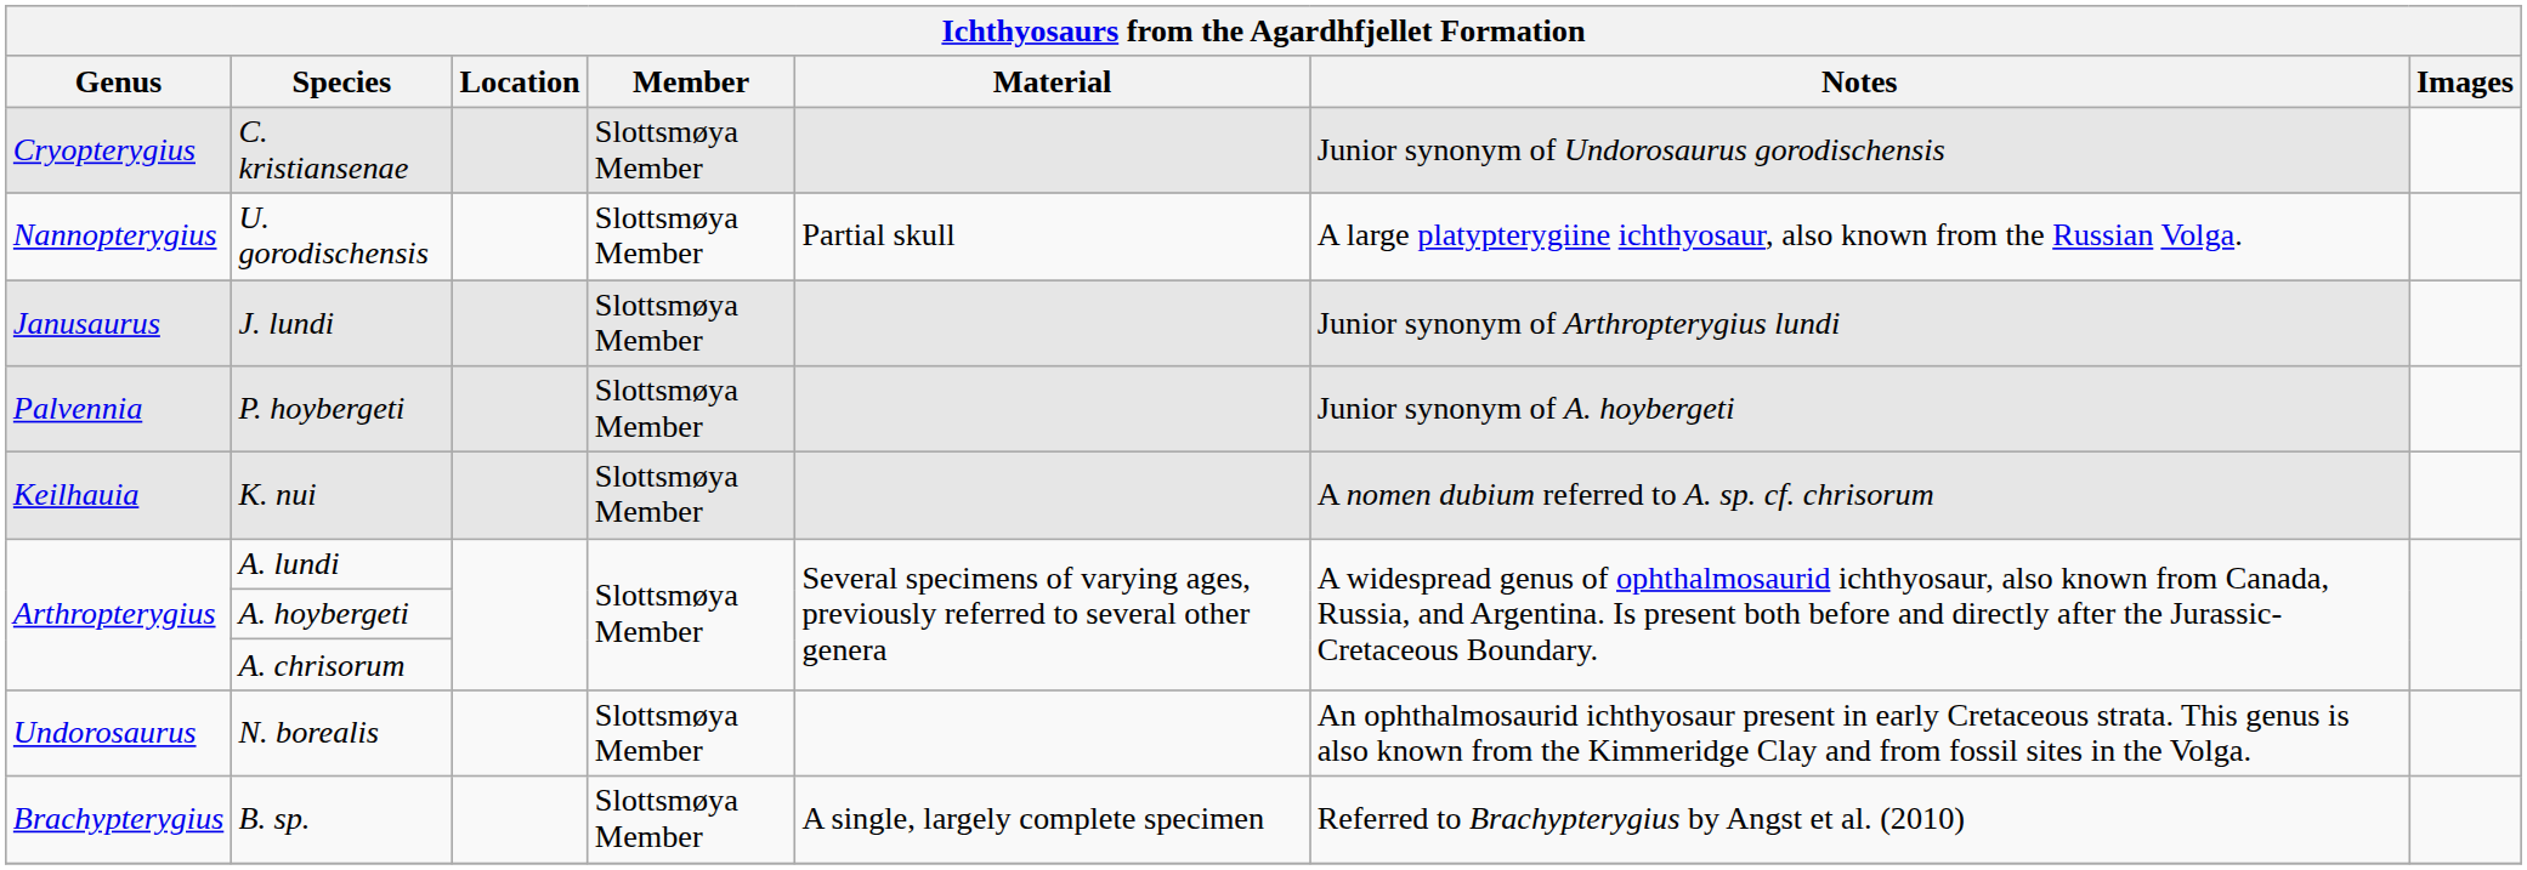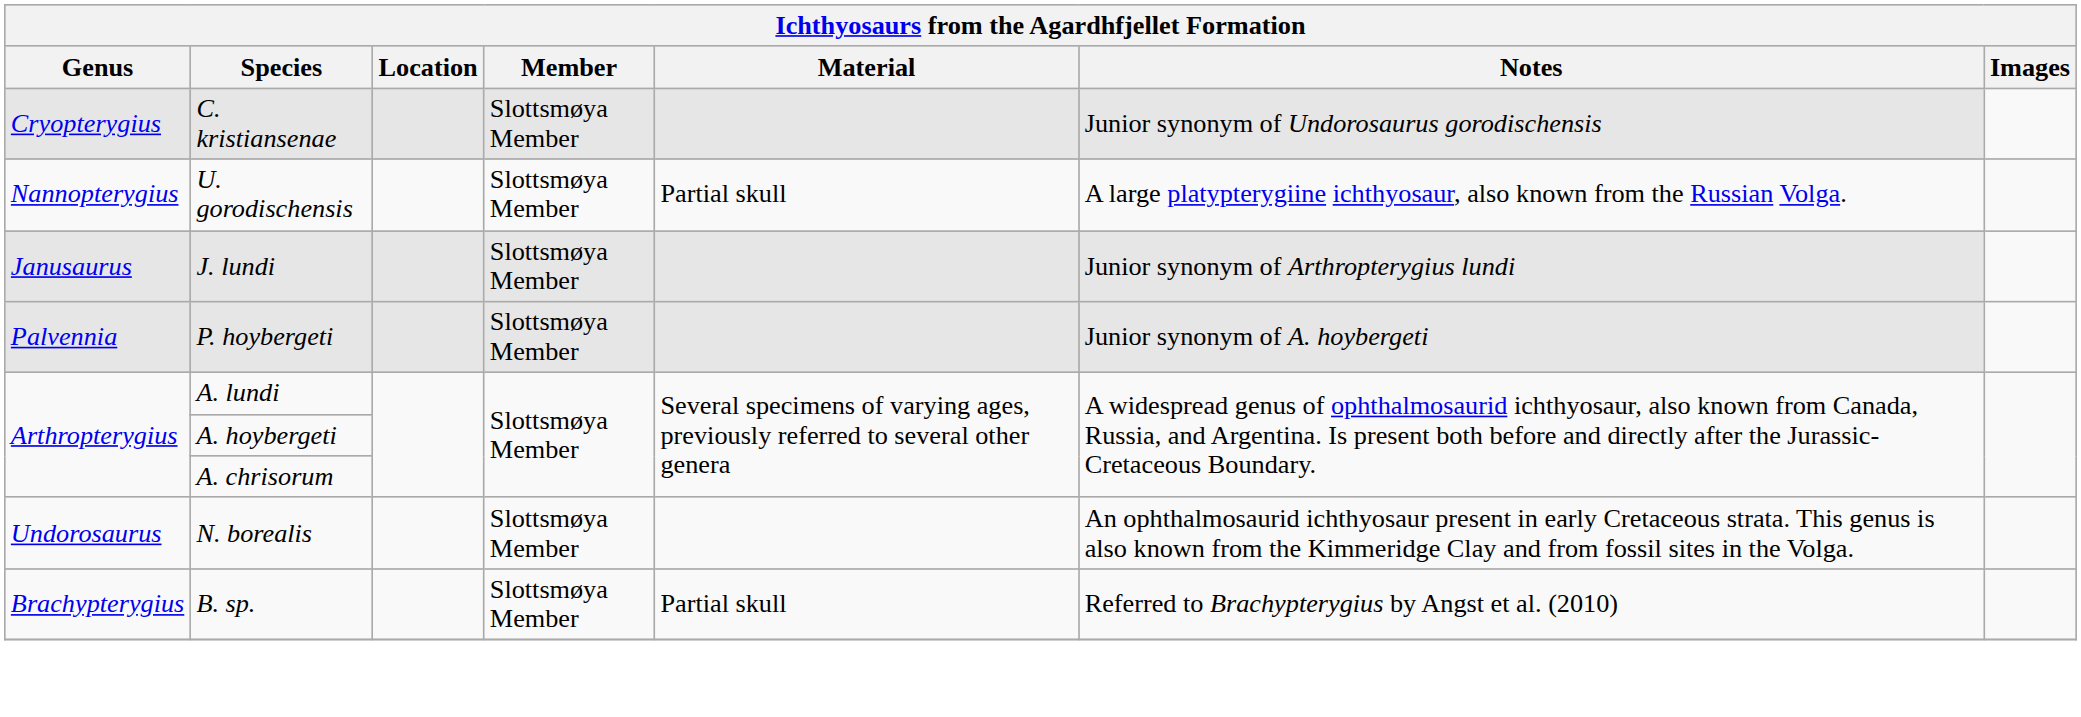 <table class="wikitable"  style="margin:auto; width:100%;">
 <tr>
 <th colspan="7" align="center"><strong><a href='#'>Ichthyosaurs</a> from the Agardhfjellet Formation</strong></th>
 </tr>
 <tr>
 <th>Genus</th>
 <th>Species</th>
 <th>Location</th>
 <th>Member</th>
 <th>Material</th>
 <th>Notes</th>
 <th>Images</th>
 </tr>
 <tr>
 <td style="background:#E6E6E6;"><em><a href='#'>Cryopterygius</a></em></td>
 <td style="background:#E6E6E6;"><em>C. kristiansenae</em></td>
 <td style="background:#E6E6E6;"></td>
 <td style="background:#E6E6E6;">Slottsmøya Member</td>
 <td style="background:#E6E6E6;"></td>
 <td style="background:#E6E6E6;">Junior synonym of <em>Undorosaurus gorodischensis</em></td>
 <td></td>
 </tr>
 <tr>
 <td><em><a href='#'>Nannopterygius</a></em></td>
 <td><em>U. gorodischensis</em></td>
 <td></td>
 <td>Slottsmøya Member</td>
 <td>Partial skull</td>
 <td>A large <a href='#'>platypterygiine</a> <a href='#'>ichthyosaur</a>, also known from the <a href='#'>Russian</a> <a href='#'>Volga</a>.</td>
 <td></td>
 </tr>
 <tr>
 <td style="background:#E6E6E6;"><em><a href='#'>Janusaurus</a></em></td>
 <td style="background:#E6E6E6;"><em>J. lundi</em></td>
 <td style="background:#E6E6E6;"></td>
 <td style="background:#E6E6E6;">Slottsmøya Member</td>
 <td style="background:#E6E6E6;"></td>
 <td style="background:#E6E6E6;">Junior synonym of <em>Arthropterygius lundi</em></td>
 <td></td>
 </tr>
 <tr>
 <td style="background:#E6E6E6;"><em><a href='#'>Palvennia</a></em></td>
 <td style="background:#E6E6E6;"><em>P. hoybergeti</em></td>
 <td style="background:#E6E6E6;"></td>
 <td style="background:#E6E6E6;">Slottsmøya Member</td>
 <td style="background:#E6E6E6;"></td>
 <td style="background:#E6E6E6;">Junior synonym of <em>A. hoybergeti</em></td>
 <td></td>
 </tr>
 <tr>
-<td style="background:#E6E6E6;"><em><a href='#'>Keilhauia</a></em></td>
-<td style="background:#E6E6E6;"><em>K. nui</em></td>
-<td style="background:#E6E6E6;"></td>
-<td style="background:#E6E6E6;">Slottsmøya Member</td>
-<td style="background:#E6E6E6;"></td>
-<td style="background:#E6E6E6;">A <em>nomen dubium</em> referred to <em>A. sp. cf. chrisorum</em></td>
-<td></td>
-</tr>
-<tr>
 <td rowspan=3><em><a href='#'>Arthropterygius</a></em></td>
 <td><em>A. lundi</em></td>
 <td rowspan=3></td>
 <td rowspan=3>Slottsmøya Member</td>
 <td rowspan=3>Several specimens of varying ages, previously referred to several other genera</td>
 <td rowspan=3>A widespread genus of <a href='#'>ophthalmosaurid</a> ichthyosaur, also known from Canada, Russia, and Argentina. Is present both before and directly after the Jurassic-Cretaceous Boundary.</td>
 <td rowspan=3></td>
 </tr>
 <tr>
 <td><em>A. hoybergeti</em></td>
 </tr>
 <tr>
 <td><em>A. chrisorum</em></td>
 </tr>
 <tr>
 <td><em><a href='#'>Undorosaurus</a></em></td>
 <td><em>N. borealis</em></td>
 <td></td>
 <td>Slottsmøya Member</td>
 <td></td>
 <td>An ophthalmosaurid ichthyosaur present in early Cretaceous strata. This genus is also known from the Kimmeridge Clay and from fossil sites in the Volga.</td>
 <td></td>
 </tr>
 <tr>
 <td><em><a href='#'>Brachypterygius</a></em></td>
 <td><em>B. sp.</em></td>
 <td></td>
 <td>Slottsmøya Member</td>
-<td>A single, largely complete specimen</td>
+<td>Partial skull</td>
 <td>Referred to <em>Brachypterygius</em> by Angst et al. (2010)</td>
 <td></td>
 </tr>
 <tr>
 </tr>
 </table>
